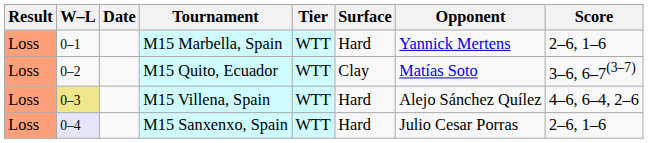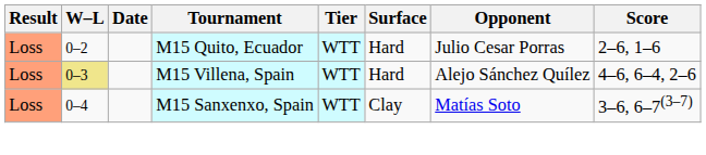 <table class="sortable wikitable">
 <tr>
 <th>Result</th>
 <th class="unsortable">W–L</th>
 <th>Date</th>
 <th>Tournament</th>
 <th>Tier</th>
 <th>Surface</th>
 <th>Opponent</th>
 <th class="unsortable">Score</th>
 </tr>
 <tr>
 <td bgcolor=ffa07a>Loss</td>
-<td><small>0–1</small></td>
-<td></td>
-<td style="background:#cffcff;">M15 Marbella, Spain</td>
-<td style="background:#cffcff;">WTT</td>
-<td>Hard</td>
-<td> <a href='#'>Yannick Mertens</a></td>
-<td>2–6, 1–6</td>
-</tr>
-<tr>
-<td bgcolor=ffa07a>Loss</td>
 <td><small>0–2</small></td>
 <td></td>
 <td style="background:#cffcff;">M15 Quito, Ecuador</td>
 <td style="background:#cffcff;">WTT</td>
-<td>Clay</td>
-<td> <a href='#'>Matías Soto</a></td>
-<td>3–6, 6–7<sup>(3–7)</sup></td>
+<td>Hard</td>
+<td> Julio Cesar Porras</td>
+<td>2–6, 1–6</td>
 </tr>
 <tr>
 <td bgcolor=ffa07a>Loss</td>
 <td style="background: khaki;"><small>0–3</small></td>
 <td></td>
 <td style="background:#cffcff;">M15 Villena, Spain</td>
 <td style="background:#cffcff;">WTT</td>
 <td>Hard</td>
 <td> Alejo Sánchez Quílez</td>
 <td>4–6, 6–4, 2–6</td>
 </tr>
 <tr>
 <td bgcolor=ffa07a>Loss</td>
-<td style="background: lavender;"><small>0–4</small></td>
+<td><small>0–4</small></td>
 <td></td>
 <td style="background:#cffcff;">M15 Sanxenxo, Spain</td>
 <td style="background:#cffcff;">WTT</td>
-<td>Hard</td>
-<td> Julio Cesar Porras</td>
-<td>2–6, 1–6</td>
+<td>Clay</td>
+<td> <a href='#'>Matías Soto</a></td>
+<td>3–6, 6–7<sup>(3–7)</sup></td>
 </tr>
 </table>
